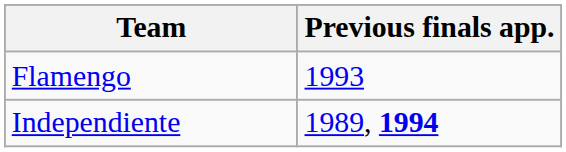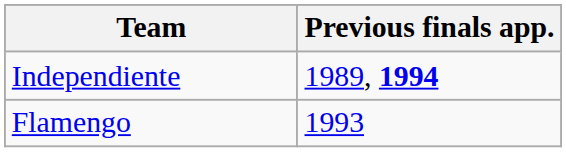 <table class="wikitable">
 <tr>
 <th width=150px>Team</th>
 <th>Previous finals app.</th>
 </tr>
 <tr>
+<td> <a href='#'>Independiente</a></td>
+<td><a href='#'>1989</a>, <strong><a href='#'>1994</a></strong></td>
+</tr>
+<tr>
 <td> <a href='#'>Flamengo</a></td>
 <td><a href='#'>1993</a></td>
 </tr>
-<tr>
-<td> <a href='#'>Independiente</a></td>
-<td><a href='#'>1989</a>, <strong><a href='#'>1994</a></strong></td>
-</tr>
 </table>
